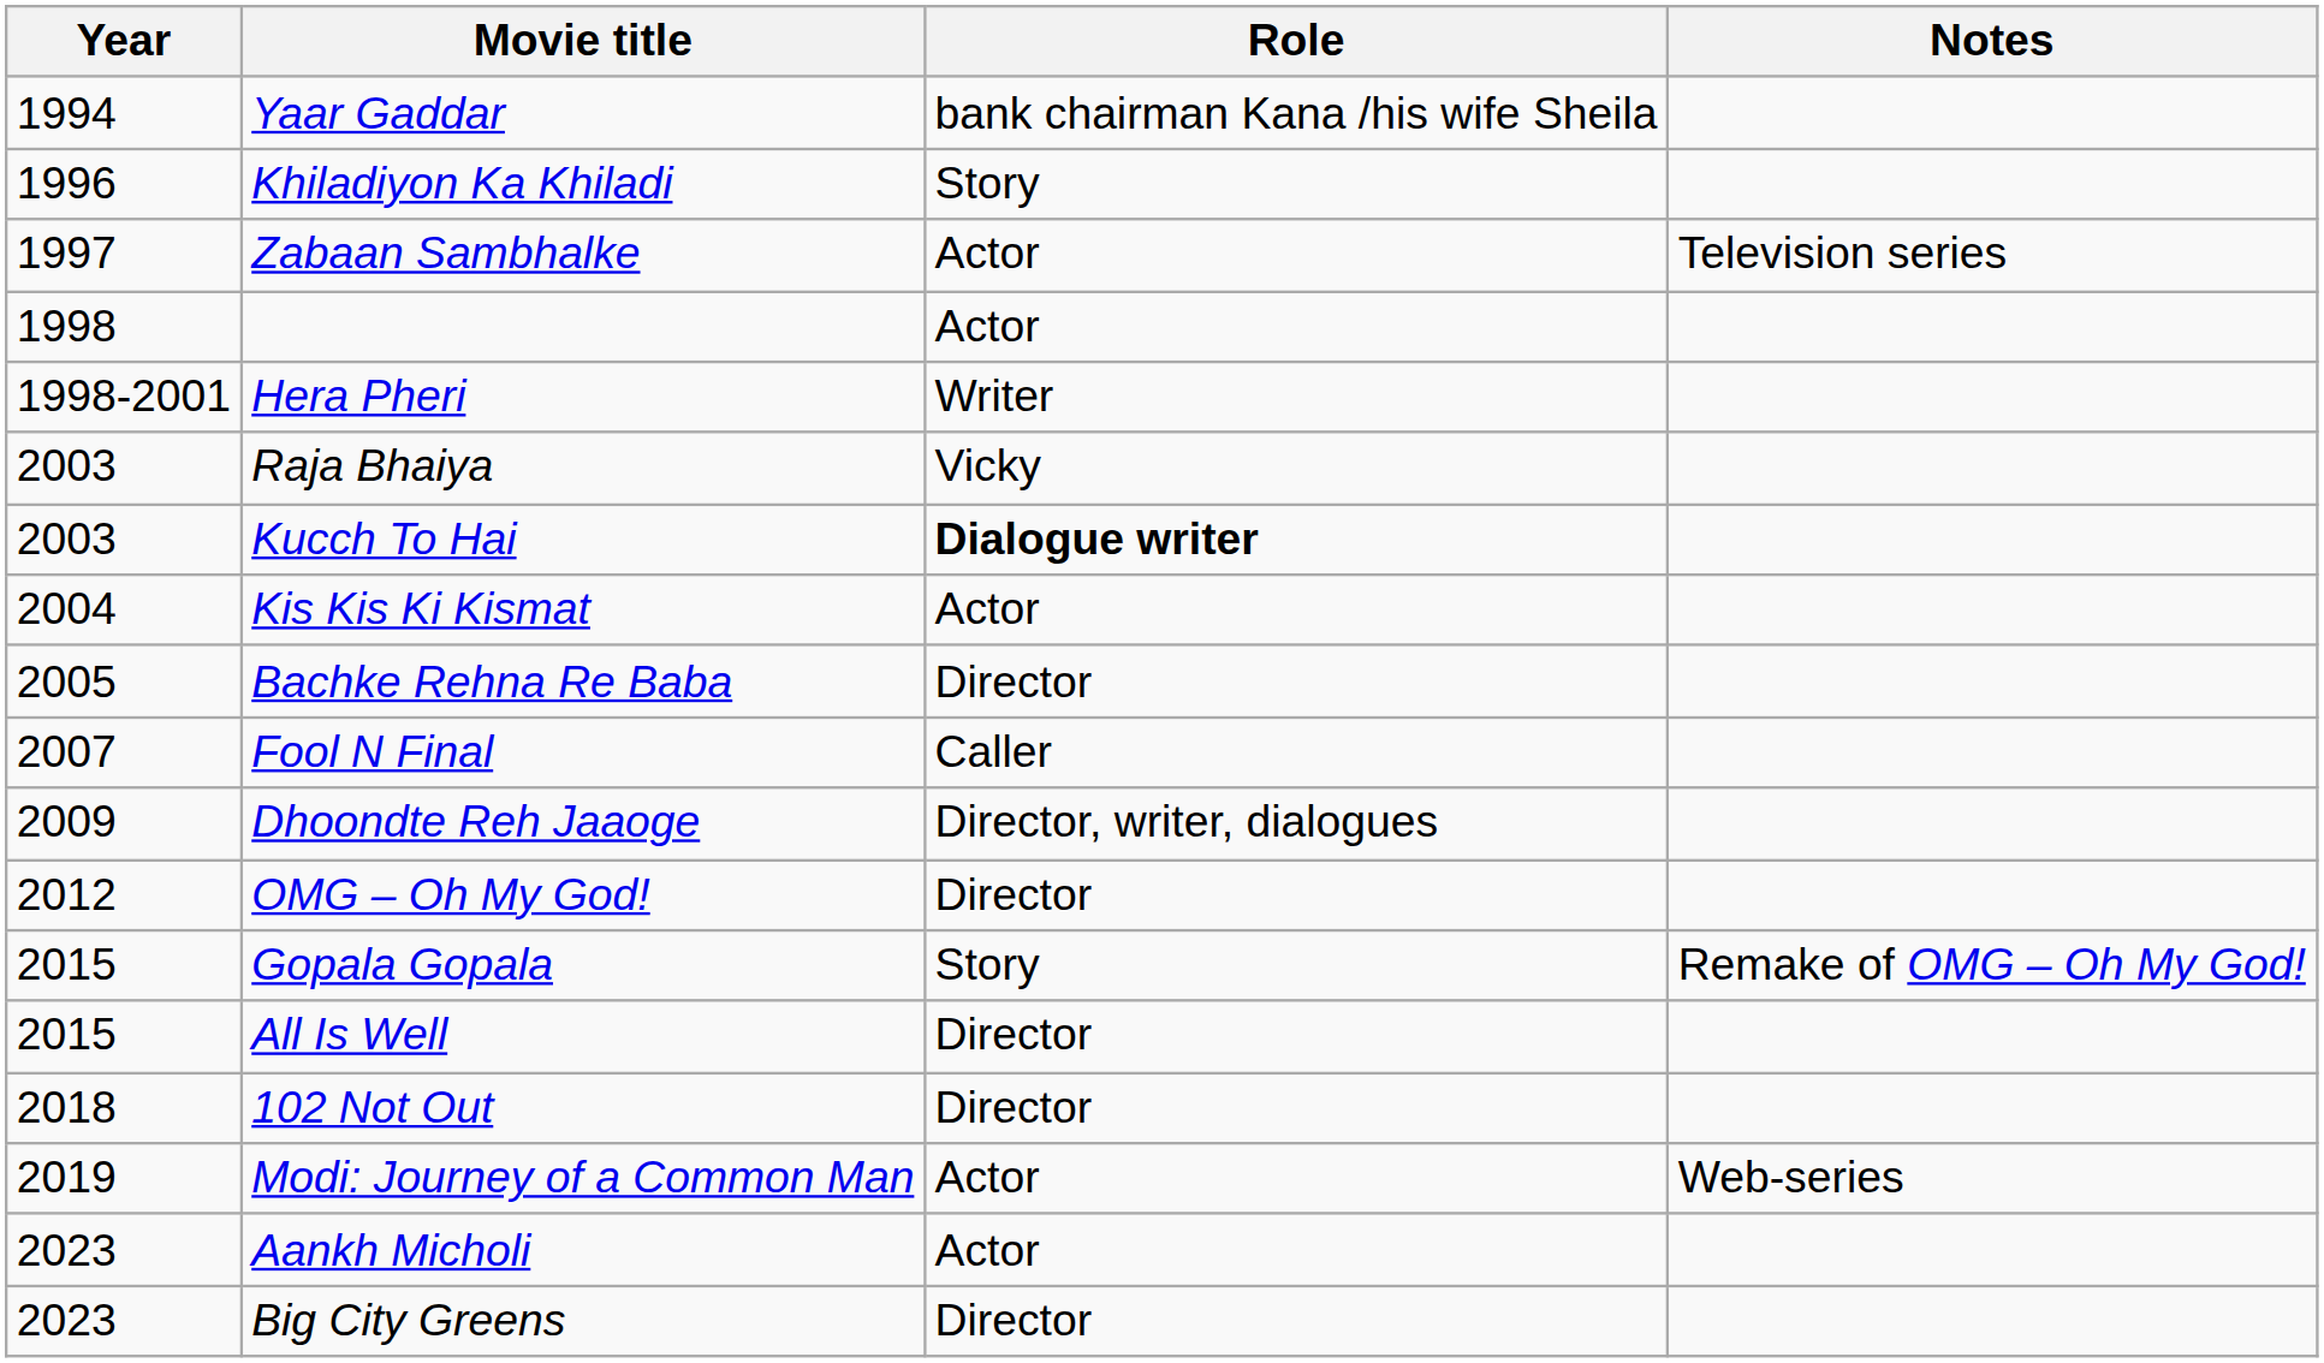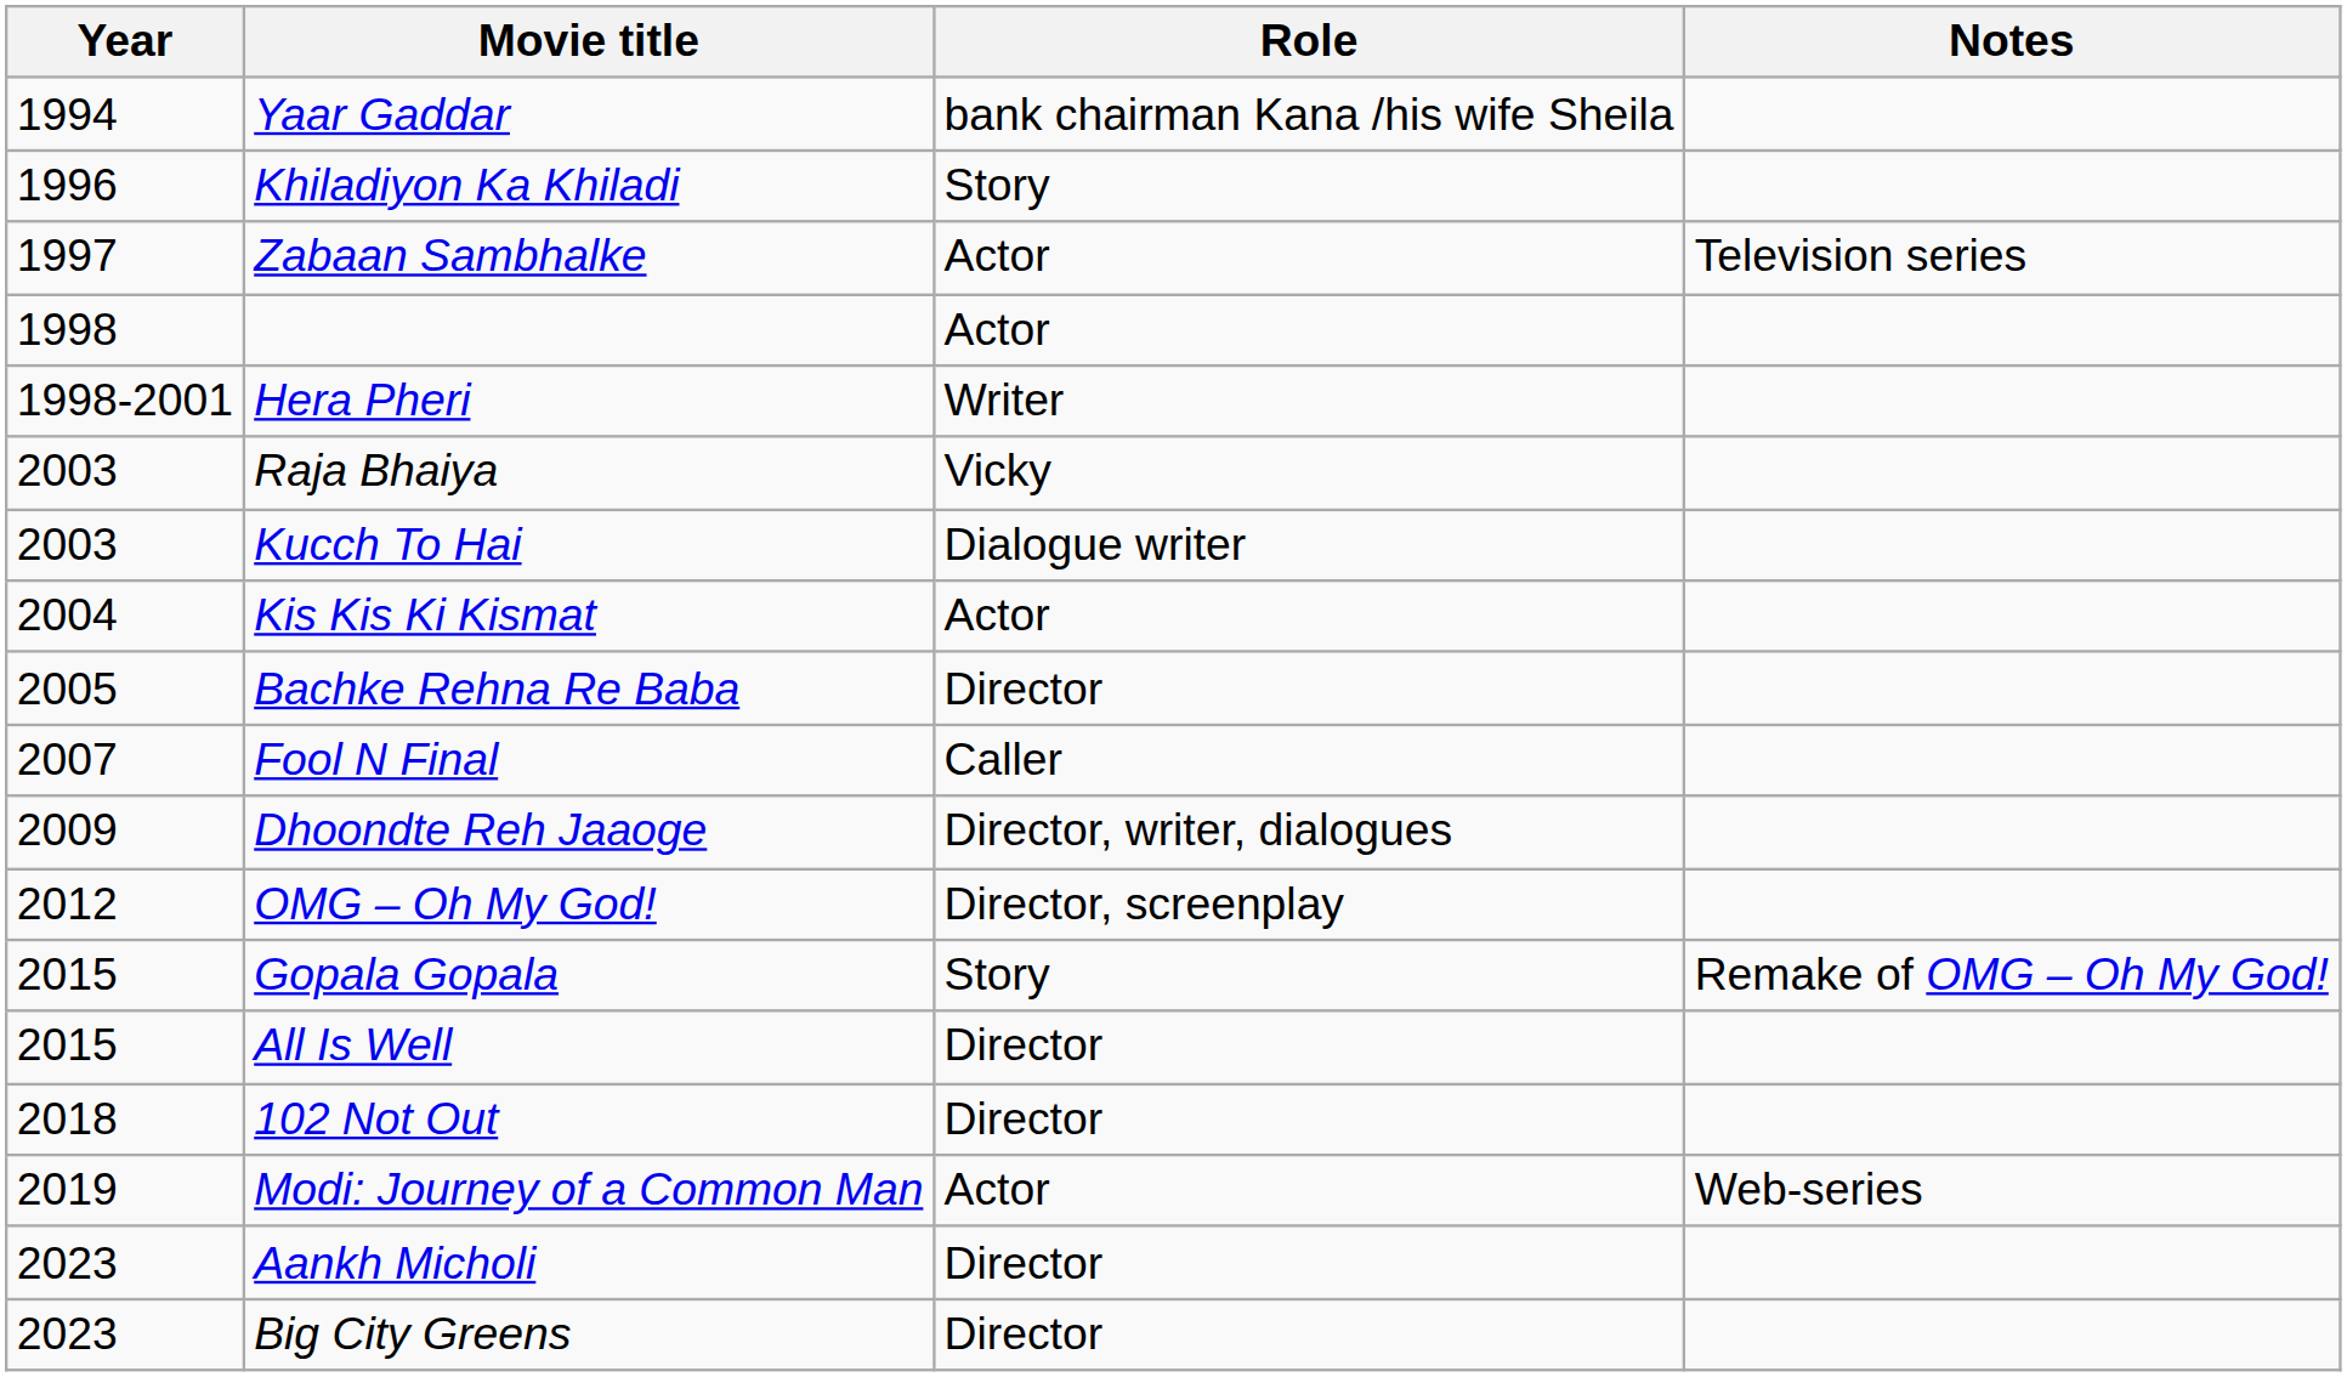 <table class="wikitable sortable">
 <tr>
 <th>Year</th>
 <th>Movie title</th>
 <th>Role</th>
 <th>Notes</th>
 </tr>
 <tr>
 <td>1994</td>
 <td><em><a href='#'>Yaar Gaddar</a></em></td>
 <td>bank chairman Kana /his wife Sheila</td>
 <td></td>
 </tr>
 <tr>
 <td>1996</td>
 <td><em><a href='#'>Khiladiyon Ka Khiladi</a></em></td>
 <td>Story</td>
 <td></td>
 </tr>
 <tr>
 <td>1997</td>
 <td><em><a href='#'>Zabaan Sambhalke</a></em></td>
 <td>Actor</td>
 <td>Television series</td>
 </tr>
 <tr>
 <td>1998</td>
 <td></td>
 <td>Actor</td>
 <td></td>
 </tr>
 <tr>
 <td>1998-2001</td>
 <td><em><a href='#'>Hera Pheri</a></em></td>
 <td>Writer</td>
 <td></td>
 </tr>
 <tr>
 <td>2003</td>
 <td><em>Raja Bhaiya</em></td>
 <td>Vicky</td>
 <td></td>
 </tr>
 <tr>
 <td>2003</td>
 <td><em><a href='#'>Kucch To Hai</a></em></td>
-<td><strong>Dialogue writer</strong></td>
+<td>Dialogue writer</td>
 <td></td>
 </tr>
 <tr>
 <td>2004</td>
 <td><em><a href='#'>Kis Kis Ki Kismat</a></em></td>
 <td>Actor</td>
 <td></td>
 </tr>
 <tr>
 <td>2005</td>
 <td><em><a href='#'>Bachke Rehna Re Baba</a></em></td>
 <td>Director</td>
 <td></td>
 </tr>
 <tr>
 <td>2007</td>
 <td><em><a href='#'>Fool N Final</a></em></td>
 <td>Caller</td>
 <td></td>
 </tr>
 <tr>
 <td>2009</td>
 <td><em><a href='#'>Dhoondte Reh Jaaoge</a></em></td>
 <td>Director, writer, dialogues</td>
 <td></td>
 </tr>
 <tr>
 <td>2012</td>
 <td><em><a href='#'>OMG – Oh My God!</a></em></td>
-<td>Director</td>
+<td>Director, screenplay</td>
 <td></td>
 </tr>
 <tr>
 <td>2015</td>
 <td><em><a href='#'>Gopala Gopala</a></em></td>
 <td>Story</td>
 <td>Remake of <em><a href='#'>OMG – Oh My God!</a></em></td>
 </tr>
 <tr>
 <td>2015</td>
 <td><em><a href='#'>All Is Well</a></em></td>
 <td>Director</td>
 <td></td>
 </tr>
 <tr>
 <td>2018</td>
 <td><em><a href='#'>102 Not Out</a></em></td>
 <td>Director</td>
 <td></td>
 </tr>
 <tr>
 <td>2019</td>
 <td><em><a href='#'>Modi: Journey of a Common Man</a></em></td>
 <td>Actor</td>
 <td>Web-series</td>
 </tr>
 <tr>
 <td>2023</td>
 <td><em><a href='#'>Aankh Micholi</a></em></td>
-<td>Actor</td>
+<td>Director</td>
 <td></td>
 </tr>
 <tr>
 <td>2023</td>
 <td><em>Big City Greens</em></td>
 <td>Director</td>
 <td></td>
 </tr>
 </table>
